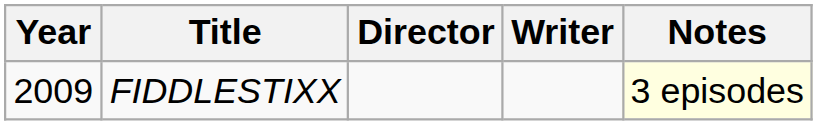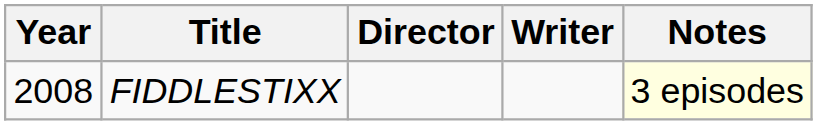 <table class="wikitable">
 <tr>
 <th>Year</th>
 <th>Title</th>
 <th>Director</th>
 <th>Writer</th>
 <th>Notes</th>
 </tr>
 <tr>
-<td>2009</td>
+<td>2008</td>
 <td><em>FIDDLESTIXX</em></td>
 <td></td>
 <td></td>
 <td style="background: lightyellow;">3 episodes</td>
 </tr>
 </table>
